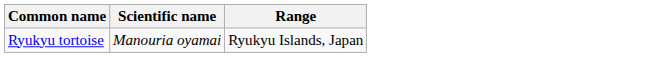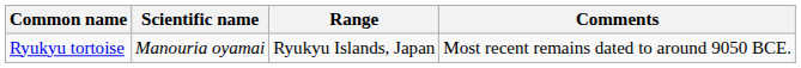 <table class="wikitable sortable">
 <tr>
 <th>Common name</th>
 <th>Scientific name</th>
 <th>Range</th>
+<th class="unsortable">Comments</th>
 </tr>
 <tr>
 <td><a href='#'>Ryukyu tortoise</a></td>
 <td><em>Manouria oyamai</em></td>
 <td>Ryukyu Islands, Japan</td>
+<td>Most recent remains dated to around 9050 BCE.</td>
 </tr>
 </table>
